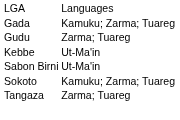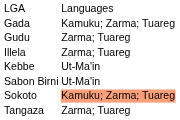 <table class=“wikitable>
 <tr>
 <td>LGA</td>
 <td>Languages</td>
 </tr>
 <tr>
 <td>Gada</td>
 <td>Kamuku; Zarma; Tuareg</td>
 </tr>
 <tr>
 <td>Gudu</td>
 <td>Zarma; Tuareg</td>
 </tr>
 <tr>
+<td>Illela</td>
+<td>Zarma; Tuareg</td>
+</tr>
+<tr>
 <td>Kebbe</td>
 <td>Ut-Ma'in</td>
 </tr>
 <tr>
 <td>Sabon Birni</td>
 <td>Ut-Ma'in</td>
 </tr>
 <tr>
 <td>Sokoto</td>
-<td>Kamuku; Zarma; Tuareg</td>
+<td style="background: lightsalmon;">Kamuku; Zarma; Tuareg</td>
 </tr>
 <tr>
 <td>Tangaza</td>
 <td>Zarma; Tuareg</td>
 </tr>
 </table>
